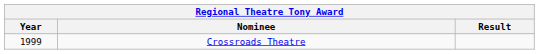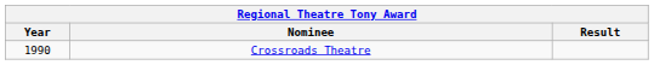 <table class="wikitable" width="60%" style="text-align: center">
 <tr>
 <th colspan="4"><a href='#'>Regional Theatre Tony Award</a></th>
 </tr>
 <tr>
 <th style="width:10%;">Year</th>
 <th style="width:75%;">Nominee</th>
 <th style="width:15%;">Result</th>
 </tr>
 <tr>
-<td>1999</td>
+<td>1990</td>
 <td><a href='#'>Crossroads Theatre</a></td>
 <td></td>
 </tr>
 </table>
